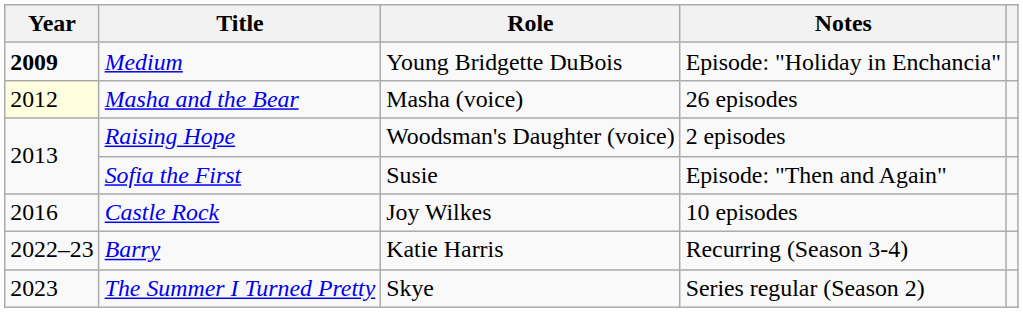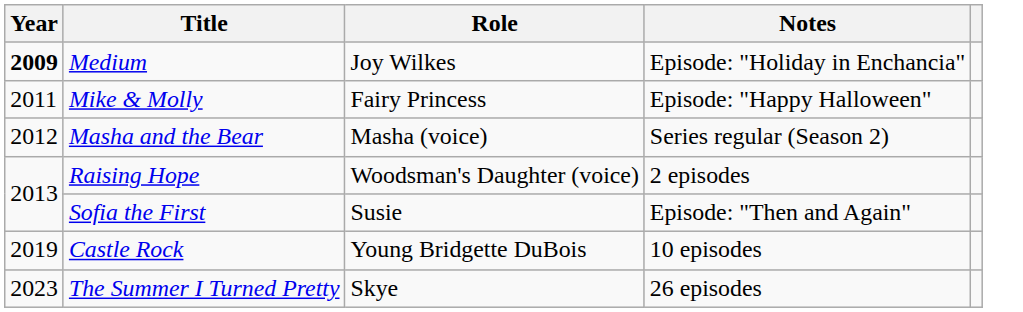 <table class="wikitable plainrowheaders sortable">
 <tr>
 <th scope="col">Year</th>
 <th scope="col">Title</th>
 <th scope="col">Role</th>
 <th scope="col" class="unsortable">Notes</th>
 <th scope="col" class="unsortable"></th>
 </tr>
 <tr>
 <td><strong>2009</strong></td>
 <td scope="row"><em><a href='#'>Medium</a></em></td>
-<td>Young Bridgette DuBois</td>
+<td>Joy Wilkes</td>
 <td>Episode: "Holiday in Enchancia"</td>
 <td style="text-align:center;"></td>
 </tr>
 <tr>
-<td style="background: lightyellow;">2012</td>
+<td>2011</td>
+<td><em><a href='#'>Mike & Molly</a></em></td>
+<td>Fairy Princess</td>
+<td>Episode: "Happy Halloween"</td>
+<td style="text-align:center;"></td>
+</tr>
+<tr>
+<td>2012</td>
 <td scope=row><em><a href='#'>Masha and the Bear</a></em></td>
 <td>Masha (voice)</td>
-<td>26 episodes</td>
+<td>Series regular (Season 2)</td>
 <td style="text-align:center;"></td>
 </tr>
 <tr>
 <td rowspan="2">2013</td>
 <td><em><a href='#'>Raising Hope</a></em></td>
 <td>Woodsman's Daughter (voice)</td>
 <td>2 episodes</td>
 <td style="text-align:center;"></td>
 </tr>
 <tr>
 <td><em><a href='#'>Sofia the First</a></em></td>
 <td>Susie</td>
 <td>Episode: "Then and Again"</td>
 <td style="text-align:center;"></td>
 </tr>
 <tr>
-<td>2016</td>
+<td>2019</td>
 <td scope="row"><em><a href='#'>Castle Rock</a></em></td>
-<td>Joy Wilkes</td>
+<td>Young Bridgette DuBois</td>
 <td>10 episodes</td>
-<td style="text-align:center;"></td>
-</tr>
-<tr>
-<td>2022–23</td>
-<td><em><a href='#'>Barry</a></em></td>
-<td>Katie Harris</td>
-<td>Recurring (Season 3-4)</td>
 <td style="text-align:center;"></td>
 </tr>
 <tr>
 <td>2023</td>
 <td><em><a href='#'>The Summer I Turned Pretty</a></em></td>
 <td>Skye</td>
-<td>Series regular (Season 2)</td>
+<td>26 episodes</td>
 <td style="text-align: center;"></td>
 </tr>
 </table>
